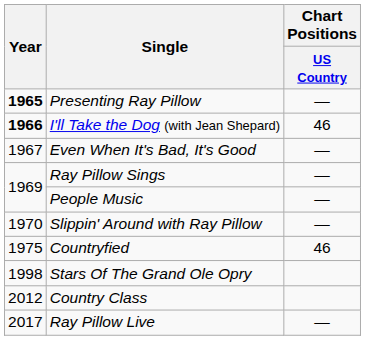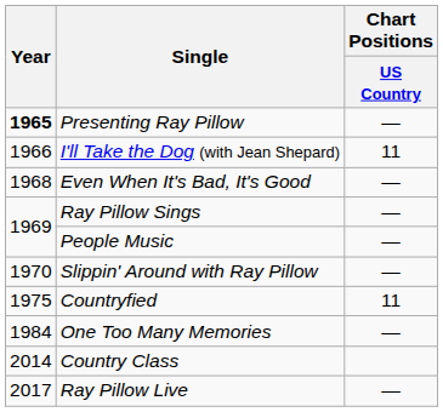 <table class="wikitable">
 <tr>
 <th rowspan="2">Year</th>
 <th rowspan="2">Single</th>
 <th colspan="1">Chart Positions</th>
 </tr>
 <tr>
 <th width="50"><small><a href='#'>US Country</a></small></th>
 </tr>
 <tr>
 <td><strong>1965</strong></td>
 <td><em>Presenting Ray Pillow</em></td>
 <td align=center>—</td>
 </tr>
 <tr>
-<td><strong>1966</strong></td>
+<td>1966</td>
 <td><em><a href='#'>I'll Take the Dog</a></em> <small>(with Jean Shepard)</small></td>
-<td align=center>46</td>
+<td align=center>11</td>
 </tr>
 <tr>
-<td>1967</td>
+<td>1968</td>
 <td><em>Even When It's Bad, It's Good</em></td>
 <td align=center>—</td>
 </tr>
 <tr>
 <td rowspan=2>1969</td>
 <td><em>Ray Pillow Sings</em></td>
 <td align=center>—</td>
 </tr>
 <tr>
 <td><em>People Music</em></td>
 <td align=center>—</td>
 </tr>
 <tr>
 <td>1970</td>
 <td><em>Slippin' Around with Ray Pillow</em></td>
 <td align=center>—</td>
 </tr>
 <tr>
 <td>1975</td>
 <td><em>Countryfied</em></td>
-<td align=center>46</td>
+<td align=center>11</td>
 </tr>
 <tr>
-<td>1998</td>
-<td><em>Stars Of The Grand Ole Opry</em></td>
-<td align=center></td>
+<td>1984</td>
+<td><em>One Too Many Memories</em></td>
+<td align=center>—</td>
 </tr>
 <tr>
-<td>2012</td>
+<td>2014</td>
 <td><em>Country Class</em></td>
 <td align=center></td>
 </tr>
 <tr>
 <td>2017</td>
 <td><em>Ray Pillow Live</em></td>
 <td align=center>—</td>
 </tr>
 </table>
